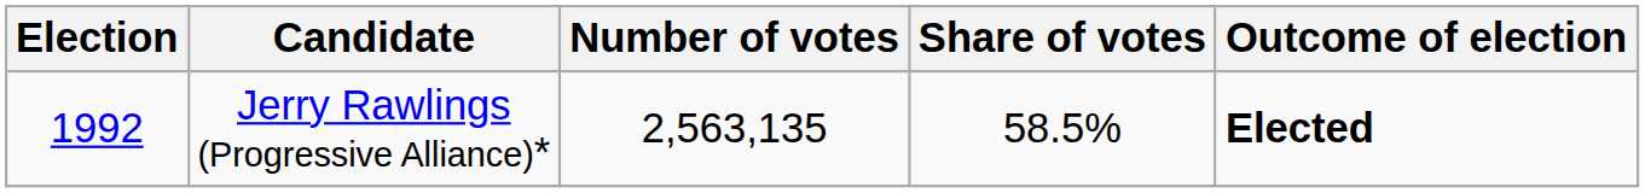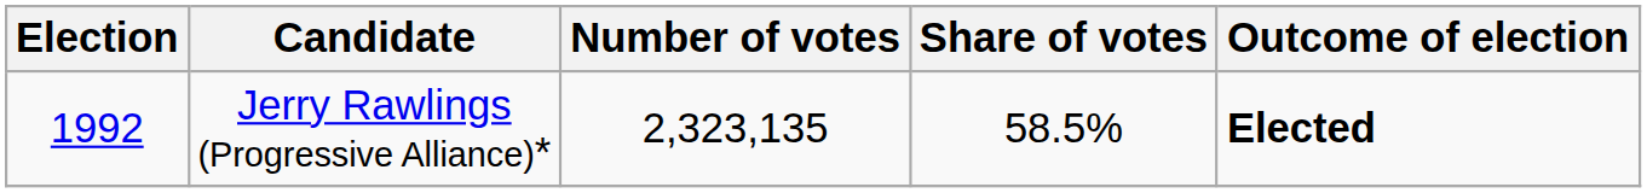 <table class="sortable wikitable">
 <tr>
 <th>Election</th>
 <th>Candidate</th>
 <th>Number of votes</th>
 <th>Share of votes</th>
 <th>Outcome of election</th>
 </tr>
 <tr>
 <td align=center><a href='#'>1992</a></td>
 <td align=center><a href='#'>Jerry Rawlings</a><br><small>(Progressive Alliance)</small>*</td>
-<td align=center>2,563,135</td>
+<td align=center>2,323,135</td>
 <td align=center>58.5%</td>
 <td align=left><strong>Elected</strong> </td>
 </tr>
 <tr>
 </tr>
 </table>
